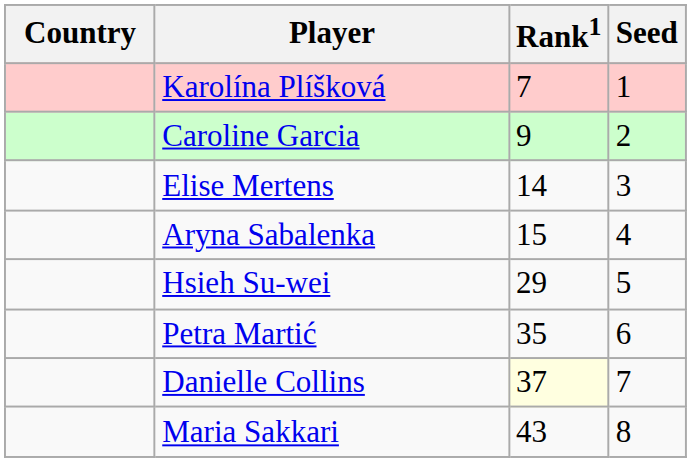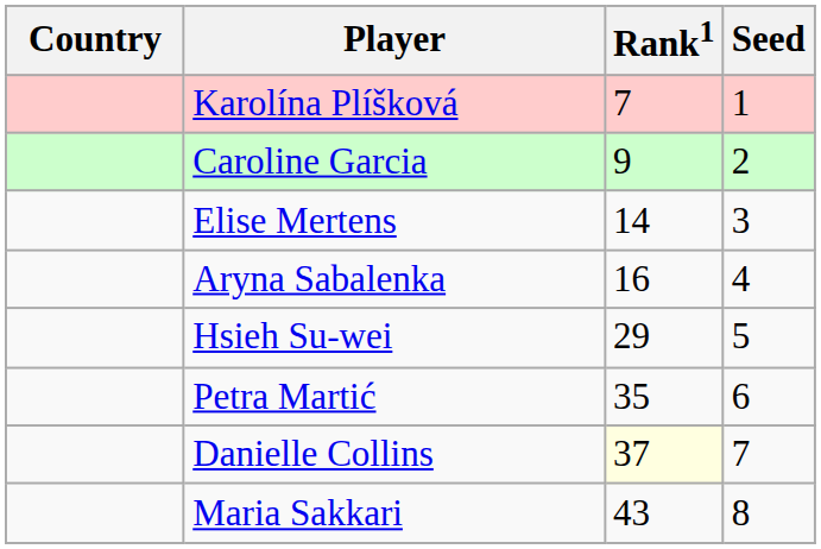 <table class="sortable wikitable">
 <tr>
 <th width="70">Country</th>
 <th width="175">Player</th>
 <th>Rank<sup>1</sup></th>
 <th>Seed</th>
 </tr>
 <tr style="background:#fcc;">
 <td></td>
 <td><a href='#'>Karolína Plíšková</a></td>
 <td>7</td>
 <td>1</td>
 </tr>
 <tr style="background:#cfc;">
 <td></td>
 <td><a href='#'>Caroline Garcia</a></td>
 <td>9</td>
 <td>2</td>
 </tr>
 <tr>
 <td></td>
 <td><a href='#'>Elise Mertens</a></td>
 <td>14</td>
 <td>3</td>
 </tr>
 <tr>
 <td></td>
 <td><a href='#'>Aryna Sabalenka</a></td>
-<td>15</td>
+<td>16</td>
 <td>4</td>
 </tr>
 <tr>
 <td></td>
 <td><a href='#'>Hsieh Su-wei</a></td>
 <td>29</td>
 <td>5</td>
 </tr>
 <tr>
 <td></td>
 <td><a href='#'>Petra Martić</a></td>
 <td>35</td>
 <td>6</td>
 </tr>
 <tr>
 <td></td>
 <td><a href='#'>Danielle Collins</a></td>
 <td style="background: lightyellow;">37</td>
 <td>7</td>
 </tr>
 <tr>
 <td></td>
 <td><a href='#'>Maria Sakkari</a></td>
 <td>43</td>
 <td>8</td>
 </tr>
 </table>
